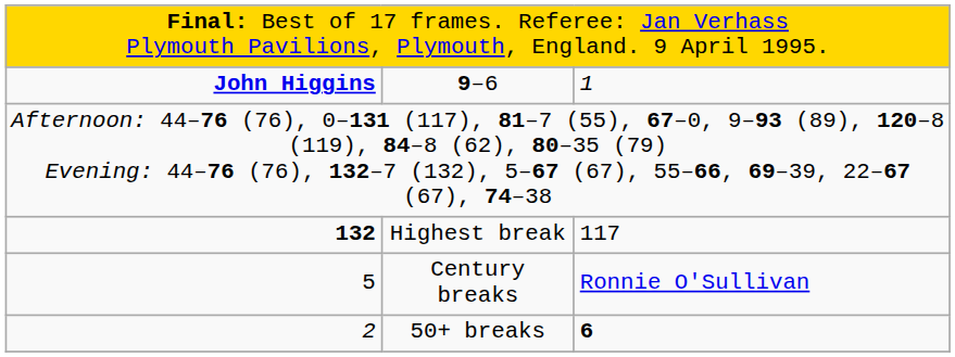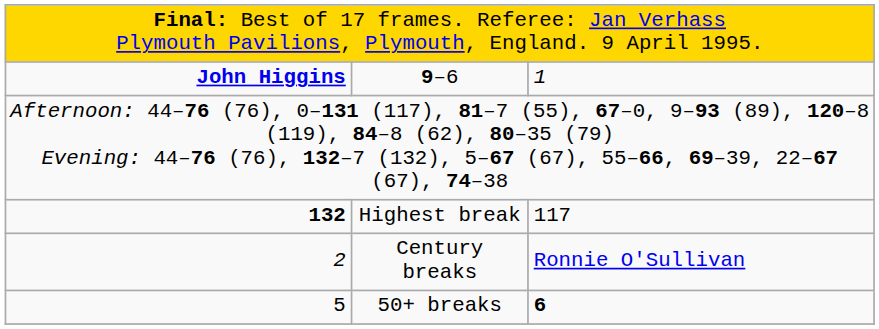 <table class="wikitable" style="font-size: 95%; margin: 1em auto 1em auto;">
 <tr>
 <td colspan="3" align="center" bgcolor="#ffd700"><strong>Final:</strong> Best of 17 frames. Referee: <a href='#'>Jan Verhass</a> <br><a href='#'>Plymouth Pavilions</a>, <a href='#'>Plymouth</a>, England. 9 April 1995.</td>
 </tr>
 <tr>
 <td width="200" align="right"><strong><a href='#'>John Higgins</a></strong> <br></td>
 <td width="100" align="center"><strong>9</strong>–6</td>
 <td align="left"><em>1</em></td>
 </tr>
 <tr>
 <td colspan="3" align="center" style="font-size: 100%"><em>Afternoon:</em> 44–<strong>76</strong> (76), 0–<strong>131</strong> (117), <strong>81</strong>–7 (55), <strong>67</strong>–0, 9–<strong>93</strong> (89), <strong>120</strong>–8 (119), <strong>84</strong>–8 (62), <strong>80</strong>–35 (79) <br><em>Evening:</em> 44–<strong>76</strong> (76), <strong>132</strong>–7 (132), 5–<strong>67</strong> (67), 55–<strong>66</strong>, <strong>69</strong>–39, 22–<strong>67</strong> (67), <strong>74</strong>–38</td>
 </tr>
 <tr>
 <td align="right"><strong>132</strong></td>
 <td align="center">Highest break</td>
 <td align="left">117</td>
 </tr>
 <tr>
-<td align="right">5</td>
+<td align="right"><em>2</em></td>
 <td align="center">Century breaks</td>
 <td width="200"><a href='#'>Ronnie O'Sullivan</a> <br></td>
 </tr>
 <tr>
-<td align="right"><em>2</em></td>
+<td align="right">5</td>
 <td align="center">50+ breaks</td>
 <td align="left"><strong>6</strong></td>
 </tr>
 </table>
